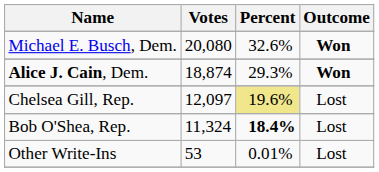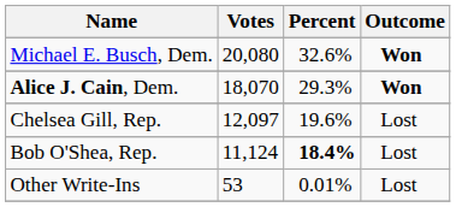 <table class="wikitable">
 <tr>
 <th>Name</th>
 <th>Votes</th>
 <th>Percent</th>
 <th>Outcome</th>
 </tr>
 <tr>
 </tr>
 <tr>
 <td><a href='#'>Michael E. Busch</a>, Dem.</td>
 <td>20,080</td>
 <td>  32.6%</td>
 <td>   <strong>Won</strong></td>
 </tr>
 <tr>
 </tr>
 <tr>
 <td><strong>Alice J. Cain</strong>, Dem.</td>
-<td>18,874</td>
+<td>18,070</td>
 <td>  29.3%</td>
 <td>   <strong>Won</strong></td>
 </tr>
 <tr>
 </tr>
 <tr>
 <td>Chelsea Gill, Rep.</td>
 <td>12,097</td>
-<td style="background: khaki;">  19.6%</td>
+<td>  19.6%</td>
 <td>   Lost</td>
 </tr>
 <tr>
 </tr>
 <tr>
 <td>Bob O'Shea, Rep.</td>
-<td>11,324</td>
+<td>11,124</td>
 <td><strong>  18.4%</strong></td>
 <td>   Lost</td>
 </tr>
 <tr>
 <td>Other Write-Ins</td>
 <td>53</td>
 <td>  0.01%</td>
 <td>   Lost</td>
 </tr>
 <tr>
 </tr>
 </table>
